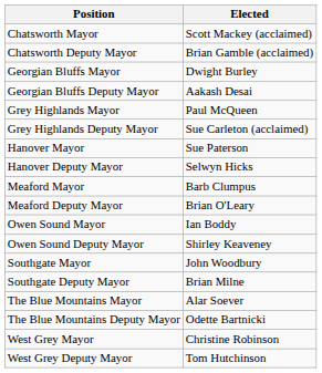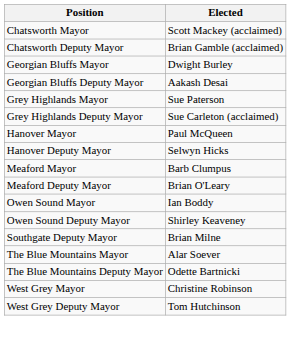 <table class="wikitable">
 <tr>
 <th>Position</th>
 <th>Elected</th>
 </tr>
 <tr>
 <td>Chatsworth Mayor</td>
 <td>Scott Mackey (acclaimed)</td>
 </tr>
 <tr>
 <td>Chatsworth Deputy Mayor</td>
 <td>Brian Gamble (acclaimed)</td>
 </tr>
 <tr>
 <td>Georgian Bluffs Mayor</td>
 <td>Dwight Burley</td>
 </tr>
 <tr>
 <td>Georgian Bluffs Deputy Mayor</td>
 <td>Aakash Desai</td>
 </tr>
 <tr>
 <td>Grey Highlands Mayor</td>
-<td>Paul McQueen</td>
+<td>Sue Paterson</td>
 </tr>
 <tr>
 <td>Grey Highlands Deputy Mayor</td>
 <td>Sue Carleton (acclaimed)</td>
 </tr>
 <tr>
 <td>Hanover Mayor</td>
-<td>Sue Paterson</td>
+<td>Paul McQueen</td>
 </tr>
 <tr>
 <td>Hanover Deputy Mayor</td>
 <td>Selwyn Hicks</td>
 </tr>
 <tr>
 <td>Meaford Mayor</td>
 <td>Barb Clumpus</td>
 </tr>
 <tr>
 <td>Meaford Deputy Mayor</td>
 <td>Brian O'Leary</td>
 </tr>
 <tr>
 <td>Owen Sound Mayor</td>
 <td>Ian Boddy</td>
 </tr>
 <tr>
 <td>Owen Sound Deputy Mayor</td>
 <td>Shirley Keaveney</td>
 </tr>
 <tr>
-<td>Southgate Mayor</td>
-<td>John Woodbury</td>
-</tr>
-<tr>
 <td>Southgate Deputy Mayor</td>
 <td>Brian Milne</td>
 </tr>
 <tr>
 <td>The Blue Mountains Mayor</td>
 <td>Alar Soever</td>
 </tr>
 <tr>
 <td>The Blue Mountains Deputy Mayor</td>
 <td>Odette Bartnicki</td>
 </tr>
 <tr>
 <td>West Grey Mayor</td>
 <td>Christine Robinson</td>
 </tr>
 <tr>
 <td>West Grey Deputy Mayor</td>
 <td>Tom Hutchinson</td>
 </tr>
 </table>
